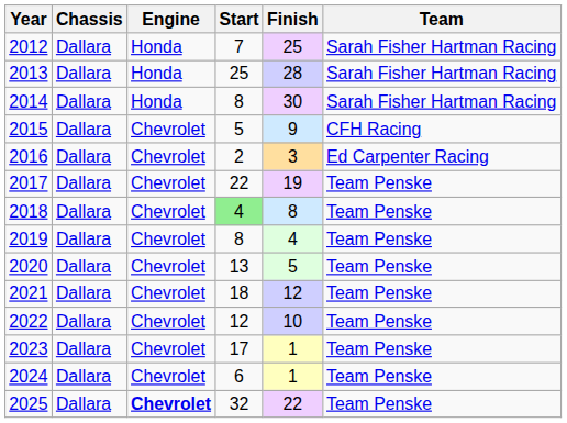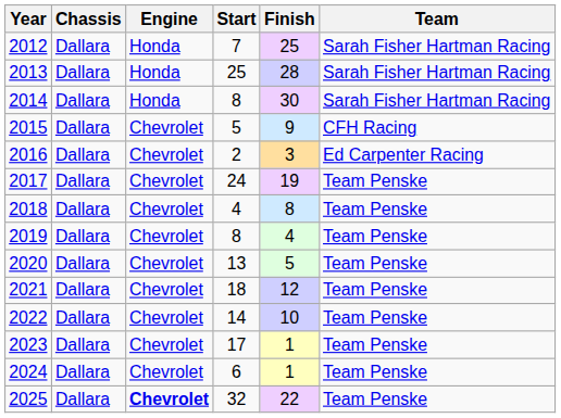 <table class="wikitable" style="font-size: 90%;">
 <tr>
 <th>Year</th>
 <th>Chassis</th>
 <th>Engine</th>
 <th>Start</th>
 <th>Finish</th>
 <th>Team</th>
 </tr>
 <tr>
 <td><a href='#'>2012</a></td>
 <td><a href='#'>Dallara</a></td>
 <td><a href='#'>Honda</a></td>
 <td align=center>7</td>
 <td align=center style="background:#EFCFFF;">25</td>
 <td nowrap><a href='#'>Sarah Fisher Hartman Racing</a></td>
 </tr>
 <tr>
 <td><a href='#'>2013</a></td>
 <td><a href='#'>Dallara</a></td>
 <td><a href='#'>Honda</a></td>
 <td align=center>25</td>
 <td align=center style="background:#CFCFFF;">28</td>
 <td><a href='#'>Sarah Fisher Hartman Racing</a></td>
 </tr>
 <tr>
 <td><a href='#'>2014</a></td>
 <td><a href='#'>Dallara</a></td>
 <td><a href='#'>Honda</a></td>
 <td align=center>8</td>
 <td align=center style="background:#EFCFFF;">30</td>
 <td><a href='#'>Sarah Fisher Hartman Racing</a></td>
 </tr>
 <tr>
 <td><a href='#'>2015</a></td>
 <td><a href='#'>Dallara</a></td>
 <td><a href='#'>Chevrolet</a></td>
 <td align=center>5</td>
 <td align=center style="background:#CFEAFF;">9</td>
 <td><a href='#'>CFH Racing</a></td>
 </tr>
 <tr>
 <td><a href='#'>2016</a></td>
 <td><a href='#'>Dallara</a></td>
 <td><a href='#'>Chevrolet</a></td>
 <td align=center>2</td>
 <td align=center style="background:#FFDF9F;">3</td>
 <td><a href='#'>Ed Carpenter Racing</a></td>
 </tr>
 <tr>
 <td><a href='#'>2017</a></td>
 <td><a href='#'>Dallara</a></td>
 <td><a href='#'>Chevrolet</a></td>
-<td align=center>22</td>
+<td align=center>24</td>
 <td align=center style="background:#EFCFFF;">19</td>
 <td><a href='#'>Team Penske</a></td>
 </tr>
 <tr>
 <td><a href='#'>2018</a></td>
 <td><a href='#'>Dallara</a></td>
 <td><a href='#'>Chevrolet</a></td>
-<td align=center style="background: lightgreen;">4</td>
+<td align=center>4</td>
 <td align=center style="background:#CFEAFF;">8</td>
 <td><a href='#'>Team Penske</a></td>
 </tr>
 <tr>
 <td><a href='#'>2019</a></td>
 <td><a href='#'>Dallara</a></td>
 <td><a href='#'>Chevrolet</a></td>
 <td align=center>8</td>
 <td align=center style="background:#DFFFDF;">4</td>
 <td><a href='#'>Team Penske</a></td>
 </tr>
 <tr>
 <td><a href='#'>2020</a></td>
 <td><a href='#'>Dallara</a></td>
 <td><a href='#'>Chevrolet</a></td>
 <td align=center>13</td>
 <td align=center style="background:#DFFFDF;">5</td>
 <td><a href='#'>Team Penske</a></td>
 </tr>
 <tr>
 <td><a href='#'>2021</a></td>
 <td><a href='#'>Dallara</a></td>
 <td><a href='#'>Chevrolet</a></td>
 <td align=center>18</td>
 <td align=center style="background:#CFCFFF;">12</td>
 <td><a href='#'>Team Penske</a></td>
 </tr>
 <tr>
 <td><a href='#'>2022</a></td>
 <td><a href='#'>Dallara</a></td>
 <td><a href='#'>Chevrolet</a></td>
-<td align=center>12</td>
+<td align=center>14</td>
 <td align=center style="background:#CFCFFF;">10</td>
 <td><a href='#'>Team Penske</a></td>
 </tr>
 <tr>
 <td><a href='#'>2023</a></td>
 <td><a href='#'>Dallara</a></td>
 <td><a href='#'>Chevrolet</a></td>
 <td align=center>17</td>
 <td align=center style="background:#FFFFBF;">1</td>
 <td><a href='#'>Team Penske</a></td>
 </tr>
 <tr>
 <td><a href='#'>2024</a></td>
 <td><a href='#'>Dallara</a></td>
 <td><a href='#'>Chevrolet</a></td>
 <td align=center>6</td>
 <td align=center style="background:#FFFFBF;">1</td>
 <td><a href='#'>Team Penske</a></td>
 </tr>
 <tr>
 <td><a href='#'>2025</a></td>
 <td><a href='#'>Dallara</a></td>
 <td><strong><a href='#'>Chevrolet</a></strong></td>
 <td align=center>32</td>
 <td align=center style="background:#EFCFFF;">22</td>
 <td><a href='#'>Team Penske</a></td>
 </tr>
 </table>
